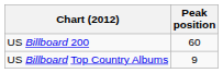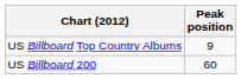 <table class="wikitable sortable">
 <tr>
 <th>Chart (2012)</th>
 <th>Peak<br>position</th>
 </tr>
 <tr>
+<td>US <em><a href='#'>Billboard</a></em> <a href='#'>Top Country Albums</a></td>
+<td align="center">9</td>
+</tr>
+<tr>
 <td>US <a href='#'><em>Billboard</em> 200</a></td>
 <td align="center">60</td>
 </tr>
-<tr>
-<td>US <em><a href='#'>Billboard</a></em> <a href='#'>Top Country Albums</a></td>
-<td align="center">9</td>
-</tr>
 </table>
